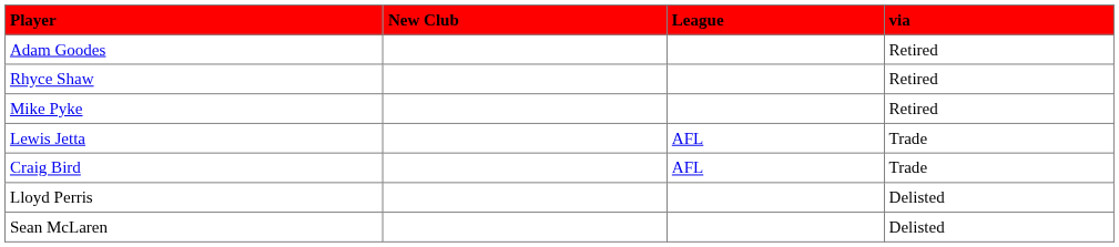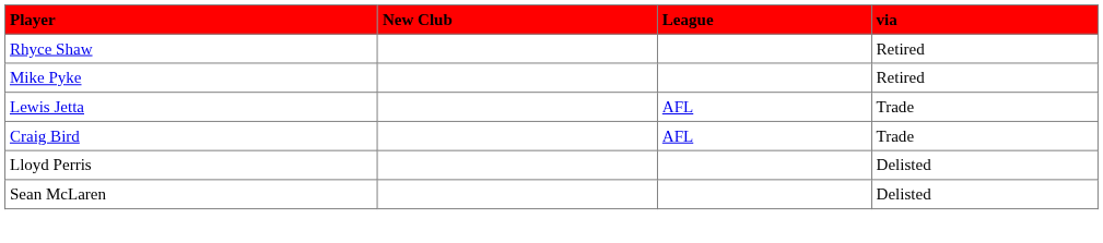 <table border="1" cellpadding="4" cellspacing="0"  style="text-align:left; font-size:95%; border-collapse:collapse; width:80%;">
 <tr style="background:#FF0000;">
 <th><span>Player</span></th>
 <th><span>New Club</span></th>
 <th><span>League</span></th>
 <th><span>via</span></th>
-</tr>
-<tr>
-<td> <a href='#'>Adam Goodes</a></td>
-<td></td>
-<td></td>
-<td>Retired</td>
 </tr>
 <tr>
 <td> <a href='#'>Rhyce Shaw</a></td>
 <td></td>
 <td></td>
 <td>Retired</td>
 </tr>
 <tr>
 <td> <a href='#'>Mike Pyke</a></td>
 <td></td>
 <td></td>
 <td>Retired</td>
 </tr>
 <tr>
 <td> <a href='#'>Lewis Jetta</a></td>
 <td></td>
 <td><a href='#'>AFL</a></td>
 <td>Trade</td>
 </tr>
 <tr>
 <td> <a href='#'>Craig Bird</a></td>
 <td></td>
 <td><a href='#'>AFL</a></td>
 <td>Trade</td>
 </tr>
 <tr>
 <td> Lloyd Perris</td>
 <td></td>
 <td></td>
 <td>Delisted</td>
 </tr>
 <tr>
 <td> Sean McLaren</td>
 <td></td>
 <td></td>
 <td>Delisted</td>
 </tr>
 </table>
